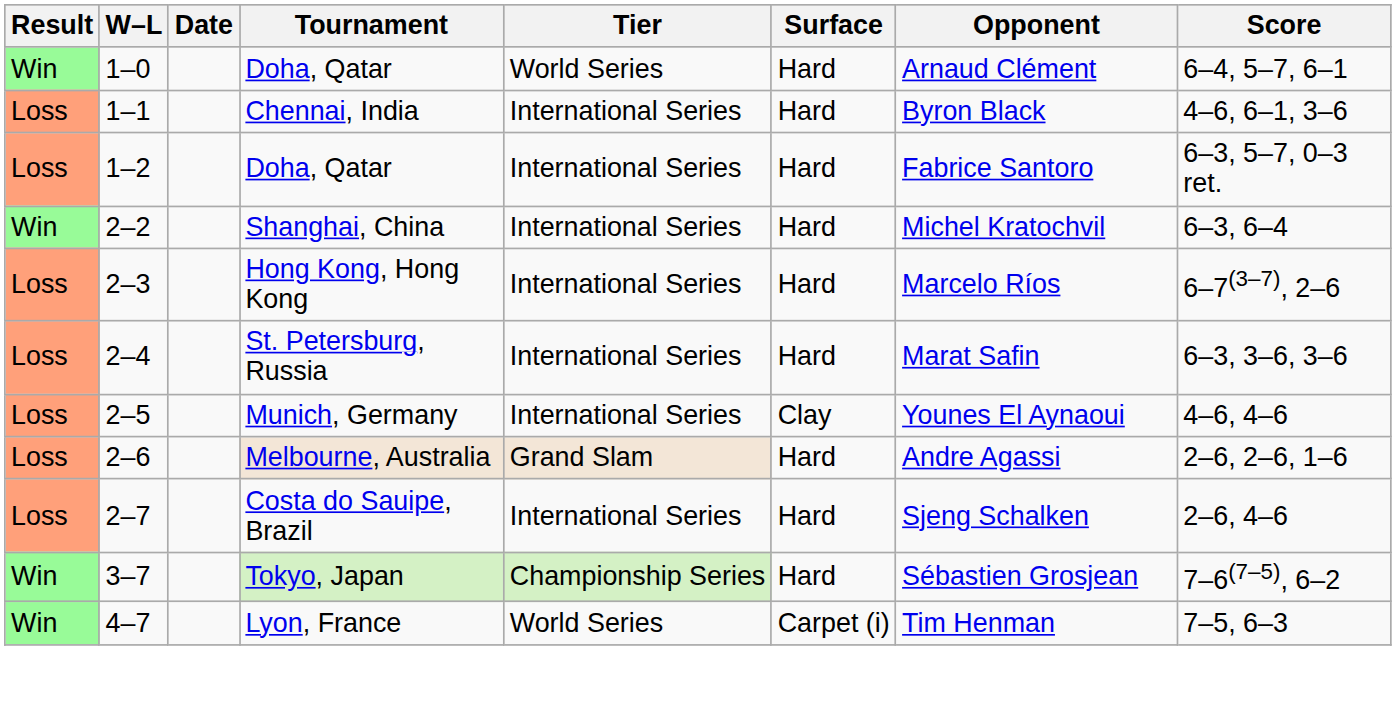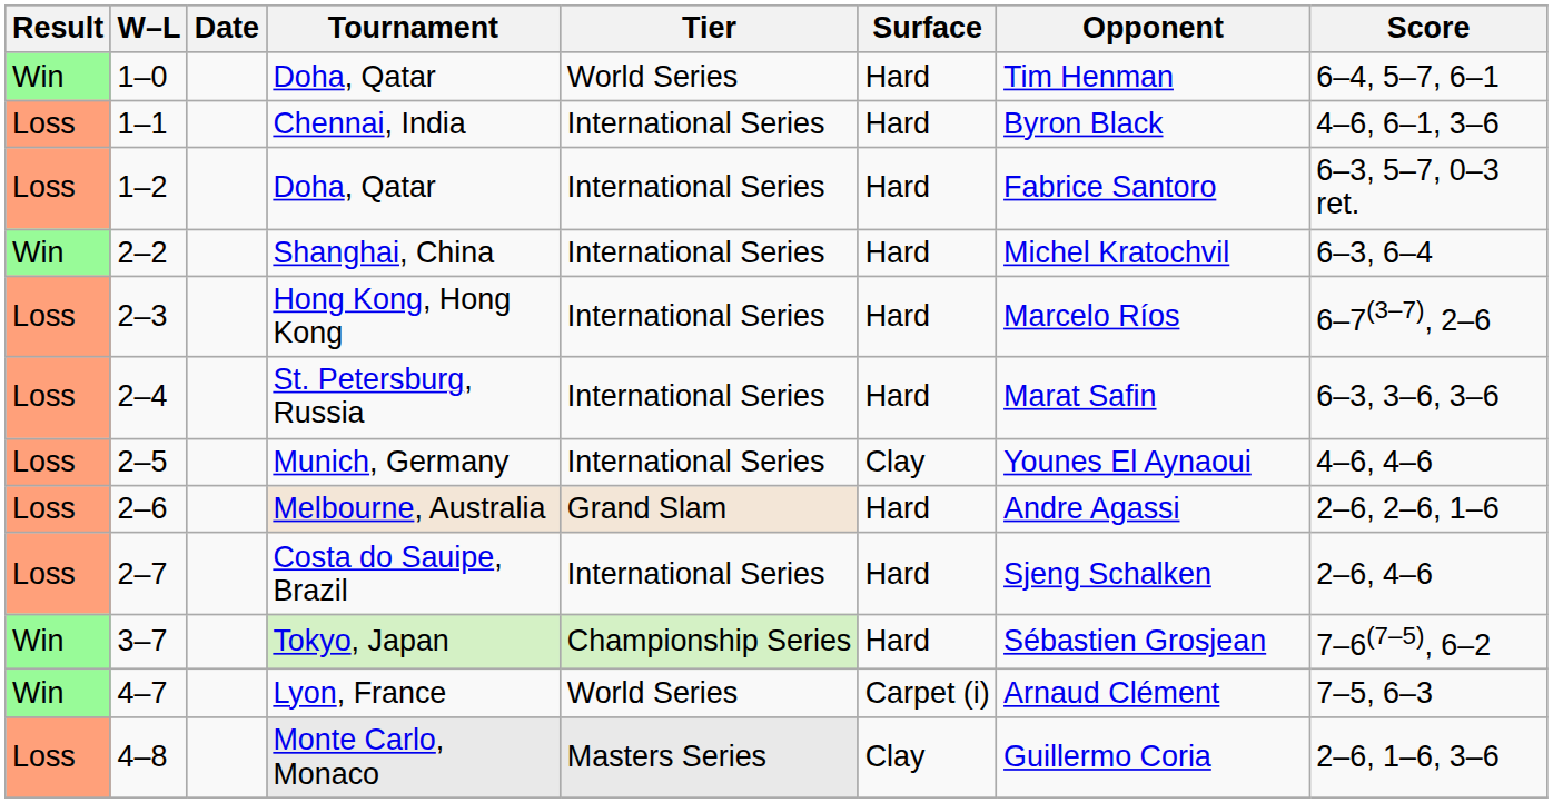 <table class="sortable wikitable">
 <tr>
 <th>Result</th>
 <th class="unsortable">W–L</th>
 <th>Date</th>
 <th style="width:150px">Tournament</th>
 <th>Tier</th>
 <th>Surface</th>
 <th style="width:160px">Opponent</th>
 <th style="width:120px" class="unsortable">Score</th>
 </tr>
 <tr>
 <td style="background:#98fb98;">Win</td>
 <td>1–0</td>
 <td><a href='#'></a></td>
 <td><a href='#'>Doha</a>, Qatar</td>
 <td>World Series</td>
 <td>Hard</td>
-<td> <a href='#'>Arnaud Clément</a></td>
+<td> <a href='#'>Tim Henman</a></td>
 <td>6–4, 5–7, 6–1</td>
 </tr>
 <tr>
 <td style="background:#ffa07a;">Loss</td>
 <td>1–1</td>
 <td><a href='#'></a></td>
 <td><a href='#'>Chennai</a>, India</td>
 <td>International Series</td>
 <td>Hard</td>
 <td> <a href='#'>Byron Black</a></td>
 <td>4–6, 6–1, 3–6</td>
 </tr>
 <tr>
 <td style="background:#ffa07a;">Loss</td>
 <td>1–2</td>
 <td><a href='#'></a></td>
 <td><a href='#'>Doha</a>, Qatar</td>
 <td>International Series</td>
 <td>Hard</td>
 <td> <a href='#'>Fabrice Santoro</a></td>
 <td>6–3, 5–7, 0–3 ret.</td>
 </tr>
 <tr>
 <td style="background:#98fb98;">Win</td>
 <td>2–2</td>
 <td><a href='#'></a></td>
 <td><a href='#'>Shanghai</a>, China</td>
 <td>International Series</td>
 <td>Hard</td>
 <td> <a href='#'>Michel Kratochvil</a></td>
 <td>6–3, 6–4</td>
 </tr>
 <tr>
 <td style="background:#ffa07a;">Loss</td>
 <td>2–3</td>
 <td><a href='#'></a></td>
 <td><a href='#'>Hong Kong</a>, Hong Kong</td>
 <td>International Series</td>
 <td>Hard</td>
 <td> <a href='#'>Marcelo Ríos</a></td>
 <td>6–7<sup>(3–7)</sup>, 2–6</td>
 </tr>
 <tr>
 <td style="background:#ffa07a;">Loss</td>
 <td>2–4</td>
 <td><a href='#'></a></td>
 <td><a href='#'>St. Petersburg</a>, Russia</td>
 <td>International Series</td>
 <td>Hard</td>
 <td> <a href='#'>Marat Safin</a></td>
 <td>6–3, 3–6, 3–6</td>
 </tr>
 <tr>
 <td style="background:#ffa07a;">Loss</td>
 <td>2–5</td>
 <td><a href='#'></a></td>
 <td><a href='#'>Munich</a>, Germany</td>
 <td>International Series</td>
 <td>Clay</td>
 <td> <a href='#'>Younes El Aynaoui</a></td>
 <td>4–6, 4–6</td>
 </tr>
 <tr>
 <td style="background:#ffa07a;">Loss</td>
 <td>2–6</td>
 <td><a href='#'></a></td>
 <td style="background:#f3e6d7;"><a href='#'>Melbourne</a>, Australia</td>
 <td style="background:#f3e6d7;">Grand Slam</td>
 <td>Hard</td>
 <td> <a href='#'>Andre Agassi</a></td>
 <td>2–6, 2–6, 1–6</td>
 </tr>
 <tr>
 <td style="background:#ffa07a;">Loss</td>
 <td>2–7</td>
 <td><a href='#'></a></td>
 <td><a href='#'>Costa do Sauipe</a>, Brazil</td>
 <td>International Series</td>
 <td>Hard</td>
 <td> <a href='#'>Sjeng Schalken</a></td>
 <td>2–6, 4–6</td>
 </tr>
 <tr>
 <td style="background:#98fb98;">Win</td>
 <td>3–7</td>
 <td><a href='#'></a></td>
 <td style="background:#d4f1c5;"><a href='#'>Tokyo</a>, Japan</td>
 <td style="background:#d4f1c5;">Championship Series</td>
 <td>Hard</td>
 <td> <a href='#'>Sébastien Grosjean</a></td>
 <td>7–6<sup>(7–5)</sup>, 6–2</td>
 </tr>
 <tr>
 <td style="background:#98fb98;">Win</td>
 <td>4–7</td>
 <td><a href='#'></a></td>
 <td><a href='#'>Lyon</a>, France</td>
 <td>World Series</td>
 <td>Carpet (i)</td>
-<td> <a href='#'>Tim Henman</a></td>
+<td> <a href='#'>Arnaud Clément</a></td>
 <td>7–5, 6–3</td>
 </tr>
+<tr>
+<td style="background:#ffa07a;">Loss</td>
+<td>4–8</td>
+<td><a href='#'></a></td>
+<td style="background:#e9e9e9;"><a href='#'>Monte Carlo</a>, Monaco</td>
+<td style="background:#e9e9e9;">Masters Series</td>
+<td>Clay</td>
+<td> <a href='#'>Guillermo Coria</a></td>
+<td>2–6, 1–6, 3–6</td>
+</tr>
 </table>
